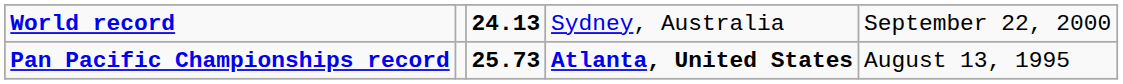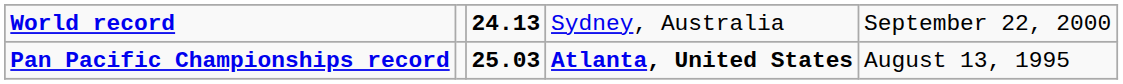 <table class="wikitable">
 <tr>
 <td><strong><a href='#'>World record</a></strong></td>
 <td></td>
 <td><strong>24.13</strong></td>
 <td><a href='#'>Sydney</a>, Australia</td>
 <td>September 22, 2000</td>
 </tr>
 <tr>
 <td><strong><a href='#'>Pan Pacific Championships record</a></strong></td>
 <td></td>
-<td><strong>25.73</strong></td>
+<td><strong>25.03</strong></td>
 <td><strong><a href='#'>Atlanta</a>, United States</strong></td>
 <td>August 13, 1995</td>
 </tr>
 </table>
